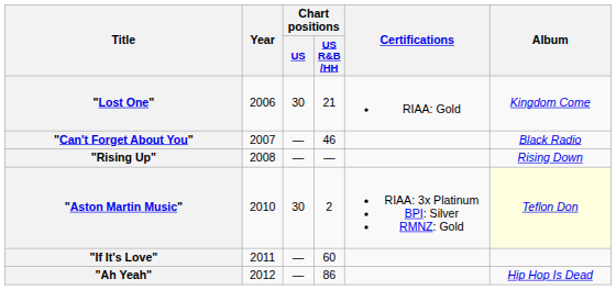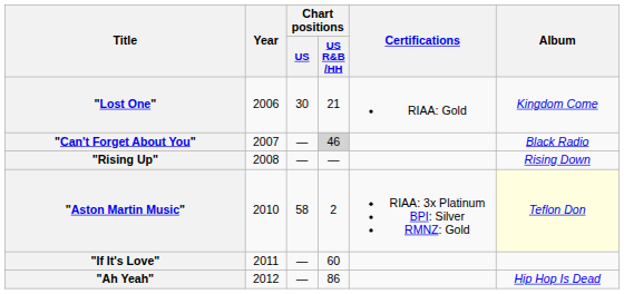 <table class="wikitable plainrowheaders" style="text-align: center;" border="1">
 <tr>
 <th scope="col" rowspan="2" style="width:20em;">Title</th>
 <th scope="col" rowspan="2" style="width:3em;">Year</th>
 <th scope="col" colspan="2">Chart positions</th>
 <th scope="col" rowspan="2" style="width:12em;"><a href='#'>Certifications</a></th>
 <th scope="col" rowspan="2" style="width:10em;">Album</th>
 </tr>
 <tr>
 <th scope="col" style="width:2.5em;font-size:90%;"><a href='#'>US</a><br></th>
 <th scope="col" style="width:2.5em;font-size:90%;"><a href='#'>US <br>R&B<br>/HH</a><br></th>
 </tr>
 <tr>
 <th scope="row">"<a href='#'>Lost One</a>"<br></th>
 <td>2006</td>
 <td>30</td>
 <td>21</td>
 <td><br><ul><li>RIAA: Gold</li></ul></td>
 <td><em><a href='#'>Kingdom Come</a></em></td>
 </tr>
 <tr>
 <th scope="row">"<a href='#'>Can't Forget About You</a>"<br></th>
 <td>2007</td>
 <td>—</td>
-<td>46</td>
+<td style="background: lightgrey;">46</td>
 <td></td>
 <td><em><a href='#'>Black Radio</a></em></td>
 </tr>
 <tr>
 <th scope="row">"Rising Up"<br></th>
 <td>2008</td>
 <td>—</td>
 <td>—</td>
 <td></td>
 <td><em><a href='#'>Rising Down</a></em></td>
 </tr>
 <tr>
 <th scope="row">"<a href='#'>Aston Martin Music</a>"<br></th>
 <td>2010</td>
-<td>30</td>
+<td>58</td>
 <td>2</td>
 <td><br><ul><li>RIAA: 3x Platinum</li><li><a href='#'>BPI</a>: Silver</li><li><a href='#'>RMNZ</a>: Gold</li></ul></td>
 <td style="background: lightyellow;"><em><a href='#'>Teflon Don</a></em></td>
 </tr>
 <tr>
 <th scope="row">"If It's Love"<br></th>
 <td>2011</td>
 <td>—</td>
 <td>60</td>
 <td></td>
 <td></td>
 </tr>
 <tr>
 <th scope="row">"Ah Yeah"<br></th>
 <td>2012</td>
 <td>—</td>
 <td>86</td>
 <td></td>
 <td><em><a href='#'>Hip Hop Is Dead</a></em></td>
 </tr>
 </table>
